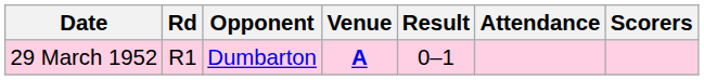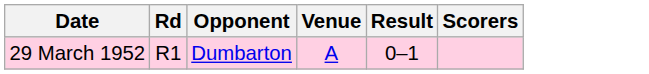 <table class="wikitable sortable" style="font-size:95%; text-align:center">
 <tr>
 <th>Date</th>
 <th>Rd</th>
 <th>Opponent</th>
 <th>Venue</th>
 <th>Result</th>
-<th>Attendance</th>
 <th>Scorers</th>
 </tr>
 <tr bgcolor = "#ffd0e3">
 <td>29 March 1952</td>
 <td>R1</td>
 <td><a href='#'>Dumbarton</a></td>
-<td><strong><a href='#'>A</a></strong></td>
+<td><a href='#'>A</a></td>
 <td>0–1</td>
-<td></td>
 <td></td>
 </tr>
 </table>
